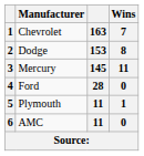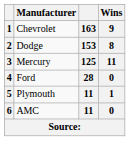 <table class="wikitable" style="font-size:85%; text-align:center">
 <tr>
 <th></th>
 <th>Manufacturer</th>
 <th></th>
 <th>Wins</th>
 </tr>
 <tr>
 <th>1</th>
 <td align="left">Chevrolet</td>
 <th>163</th>
-<th>7</th>
+<th>9</th>
 </tr>
 <tr>
 <th>2</th>
 <td align="left">Dodge</td>
 <th>153</th>
 <th>8</th>
 </tr>
 <tr>
 <th>3</th>
 <td align="left">Mercury</td>
-<th>145</th>
+<th>125</th>
 <th>11</th>
 </tr>
 <tr>
 <th>4</th>
 <td align="left">Ford</td>
 <th>28</th>
 <th>0</th>
 </tr>
 <tr>
 <th>5</th>
 <td align="left">Plymouth</td>
 <th>11</th>
 <th>1</th>
 </tr>
 <tr>
 <th>6</th>
 <td align="left">AMC</td>
 <th>11</th>
 <th>0</th>
 </tr>
 <tr>
 <th colspan="4">Source:</th>
 </tr>
 </table>
